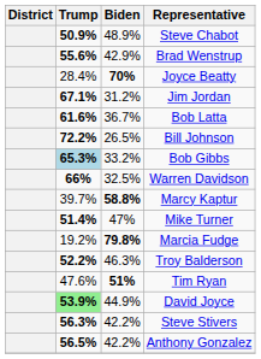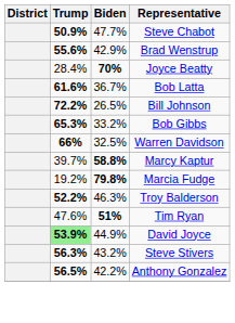 <table class=wikitable>
 <tr>
 <th>District</th>
 <th>Trump</th>
 <th>Biden</th>
 <th>Representative</th>
 </tr>
 <tr align=center>
 <th></th>
 <td><strong>50.9%</strong></td>
-<td>48.9%</td>
+<td>47.7%</td>
 <td><a href='#'>Steve Chabot</a></td>
 </tr>
 <tr align=center>
 <th></th>
 <td><strong>55.6%</strong></td>
 <td>42.9%</td>
 <td><a href='#'>Brad Wenstrup</a></td>
 </tr>
 <tr align=center>
 <th></th>
 <td>28.4%</td>
 <td><strong>70%</strong></td>
 <td><a href='#'>Joyce Beatty</a></td>
 </tr>
 <tr align=center>
 <th></th>
-<td><strong>67.1%</strong></td>
-<td>31.2%</td>
-<td><a href='#'>Jim Jordan</a></td>
-</tr>
-<tr align=center>
-<th></th>
 <td><strong>61.6%</strong></td>
 <td>36.7%</td>
 <td><a href='#'>Bob Latta</a></td>
 </tr>
 <tr align=center>
 <th></th>
 <td><strong>72.2%</strong></td>
 <td>26.5%</td>
 <td><a href='#'>Bill Johnson</a></td>
 </tr>
 <tr align=center>
 <th></th>
-<td style="background: lightblue;"><strong>65.3%</strong></td>
+<td><strong>65.3%</strong></td>
 <td>33.2%</td>
 <td><a href='#'>Bob Gibbs</a></td>
 </tr>
 <tr align=center>
 <th></th>
 <td><strong>66%</strong></td>
 <td>32.5%</td>
 <td><a href='#'>Warren Davidson</a></td>
 </tr>
 <tr align=center>
 <th></th>
 <td>39.7%</td>
 <td><strong>58.8%</strong></td>
 <td><a href='#'>Marcy Kaptur</a></td>
-</tr>
-<tr align=center>
-<th></th>
-<td><strong>51.4%</strong></td>
-<td>47%</td>
-<td><a href='#'>Mike Turner</a></td>
 </tr>
 <tr align=center>
 <th></th>
 <td>19.2%</td>
 <td><strong>79.8%</strong></td>
 <td><a href='#'>Marcia Fudge</a></td>
 </tr>
 <tr align=center>
 <th></th>
 <td><strong>52.2%</strong></td>
 <td>46.3%</td>
 <td><a href='#'>Troy Balderson</a></td>
 </tr>
 <tr align=center>
 <th></th>
 <td>47.6%</td>
 <td><strong>51%</strong></td>
 <td><a href='#'>Tim Ryan</a></td>
 </tr>
 <tr align=center>
 <th></th>
 <td style="background: lightgreen;"><strong>53.9%</strong></td>
 <td>44.9%</td>
 <td><a href='#'>David Joyce</a></td>
 </tr>
 <tr align=center>
 <th></th>
 <td><strong>56.3%</strong></td>
-<td>42.2%</td>
+<td>43.2%</td>
 <td><a href='#'>Steve Stivers</a></td>
 </tr>
 <tr align=center>
 <th></th>
 <td><strong>56.5%</strong></td>
 <td>42.2%</td>
 <td><a href='#'>Anthony Gonzalez</a></td>
 </tr>
 <tr align=center>
 </tr>
 </table>
